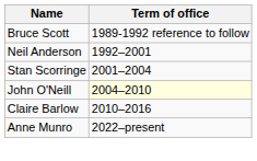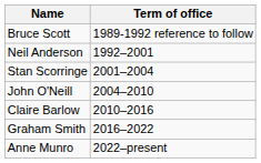 <table class="wikitable">
 <tr>
 <th>Name</th>
 <th>Term of office</th>
 </tr>
 <tr>
 <td>Bruce Scott</td>
 <td>1989-1992 reference to follow</td>
 </tr>
 <tr>
 <td>Neil Anderson</td>
 <td>1992–2001</td>
 </tr>
 <tr>
 <td>Stan Scorringe</td>
 <td>2001–2004</td>
 </tr>
 <tr>
 <td>John O'Neill</td>
-<td style="background: lightyellow;">2004–2010</td>
+<td>2004–2010</td>
 </tr>
 <tr>
 <td>Claire Barlow</td>
 <td>2010–2016</td>
 </tr>
 <tr>
+<td>Graham Smith</td>
+<td>2016–2022</td>
+</tr>
+<tr>
 <td>Anne Munro</td>
 <td>2022–present</td>
 </tr>
 </table>
